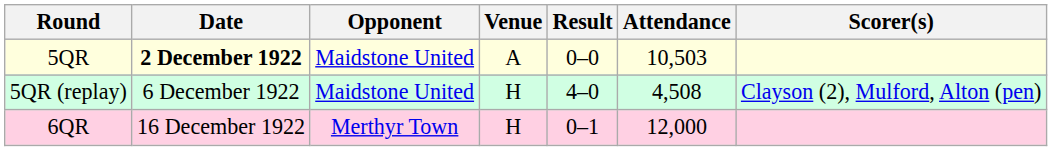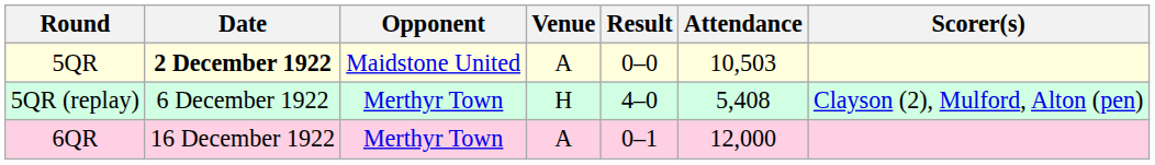 <table style="text-align:center;" class="wikitable sortable">
 <tr>
 <th>Round</th>
 <th>Date</th>
 <th>Opponent</th>
 <th>Venue</th>
 <th>Result</th>
 <th>Attendance</th>
 <th>Scorer(s)</th>
 </tr>
 <tr style="background:#ffd;">
 <td>5QR</td>
 <td><strong>2 December 1922</strong></td>
 <td><a href='#'>Maidstone United</a></td>
 <td>A</td>
 <td>0–0</td>
 <td>10,503</td>
 <td></td>
 </tr>
 <tr style="background:#d0ffe3;">
 <td>5QR (replay)</td>
 <td>6 December 1922</td>
-<td><a href='#'>Maidstone United</a></td>
+<td><a href='#'>Merthyr Town</a></td>
 <td>H</td>
 <td>4–0</td>
-<td>4,508</td>
+<td>5,408</td>
 <td><a href='#'>Clayson</a> (2), <a href='#'>Mulford</a>, <a href='#'>Alton</a> (<a href='#'>pen</a>)</td>
 </tr>
 <tr style="background:#ffd0e3;">
 <td>6QR</td>
 <td>16 December 1922</td>
 <td><a href='#'>Merthyr Town</a></td>
-<td>H</td>
+<td>A</td>
 <td>0–1</td>
 <td>12,000</td>
 <td></td>
 </tr>
 </table>
